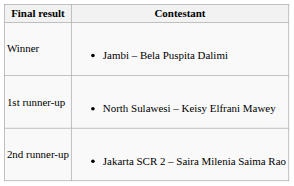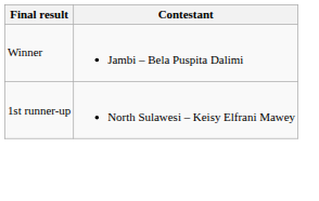 <table class="wikitable" style="font-size: 95%;">
 <tr>
 <th>Final result</th>
 <th>Contestant</th>
 </tr>
 <tr>
 <td>Winner</td>
 <td><br><ul><li>Jambi – Bela Puspita Dalimi</li></ul></td>
 </tr>
 <tr>
 <td>1st runner-up</td>
 <td><br><ul><li>North Sulawesi – Keisy Elfrani Mawey</li></ul></td>
 </tr>
-<tr>
-<td>2nd runner-up</td>
-<td><br><ul><li>Jakarta SCR 2 – Saira Milenia Saima Rao</li></ul></td>
-</tr>
 </table>
